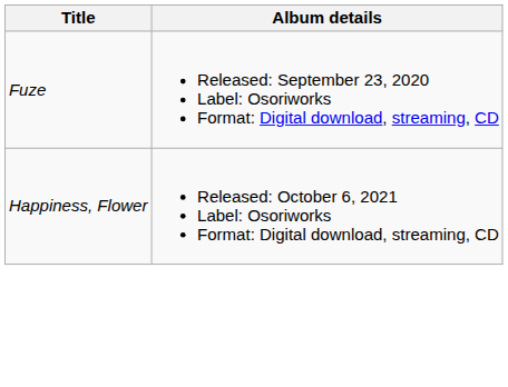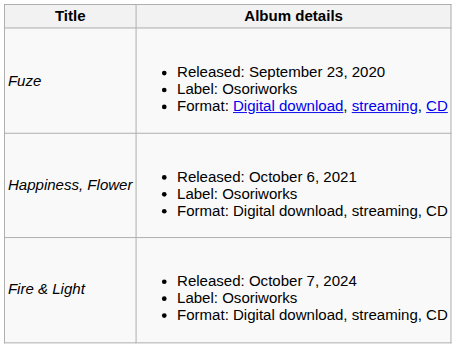 <table class="wikitable">
 <tr>
 <th>Title</th>
 <th>Album details</th>
 </tr>
 <tr>
 <td><em>Fuze</em><br></td>
 <td><br><ul><li>Released: September 23, 2020</li><li>Label: Osoriworks</li><li>Format: <a href='#'>Digital download</a>, <a href='#'>streaming</a>, <a href='#'>CD</a></li></ul></td>
 </tr>
 <tr>
 <td><em>Happiness, Flower</em><br></td>
 <td><br><ul><li>Released: October 6, 2021</li><li>Label: Osoriworks</li><li>Format: Digital download, streaming, CD</li></ul></td>
 </tr>
+<tr>
+<td><em>Fire & Light</em><br></td>
+<td><br><ul><li>Released: October 7, 2024</li><li>Label: Osoriworks</li><li>Format: Digital download, streaming, CD</li></ul></td>
+</tr>
 </table>
